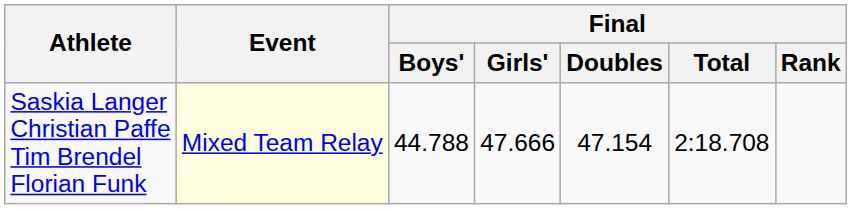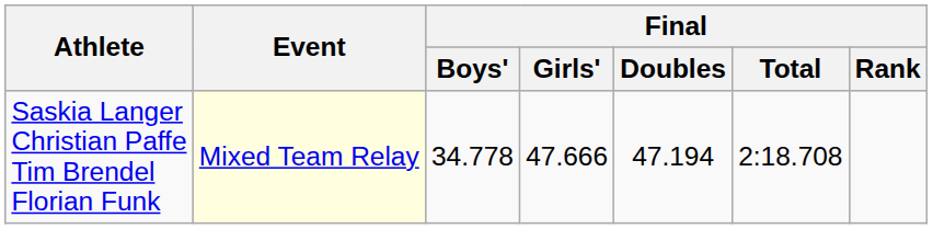 <table class="wikitable">
 <tr>
 <th rowspan="2">Athlete</th>
 <th rowspan="2">Event</th>
 <th colspan="5">Final</th>
 </tr>
 <tr>
 <th>Boys'</th>
 <th>Girls'</th>
 <th>Doubles</th>
 <th>Total</th>
 <th>Rank</th>
 </tr>
 <tr>
 <td><a href='#'>Saskia Langer</a><br><a href='#'>Christian Paffe</a><br><a href='#'>Tim Brendel</a><br><a href='#'>Florian Funk</a></td>
 <td style="background: lightyellow;"><a href='#'>Mixed Team Relay</a></td>
-<td align="center">44.788</td>
+<td align="center">34.778</td>
 <td align="center">47.666</td>
-<td align="center">47.154</td>
+<td align="center">47.194</td>
 <td align="center">2:18.708</td>
 <td align="center"></td>
 </tr>
 </table>
